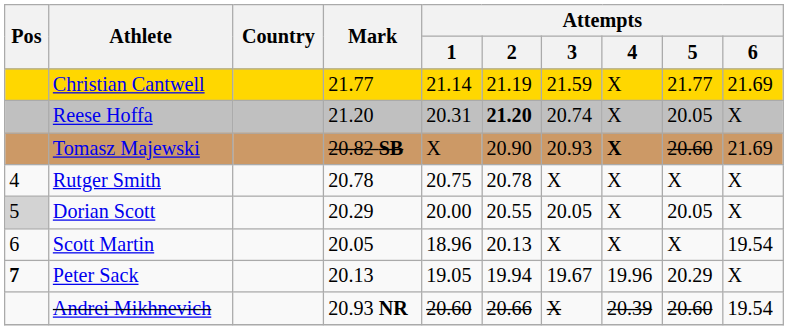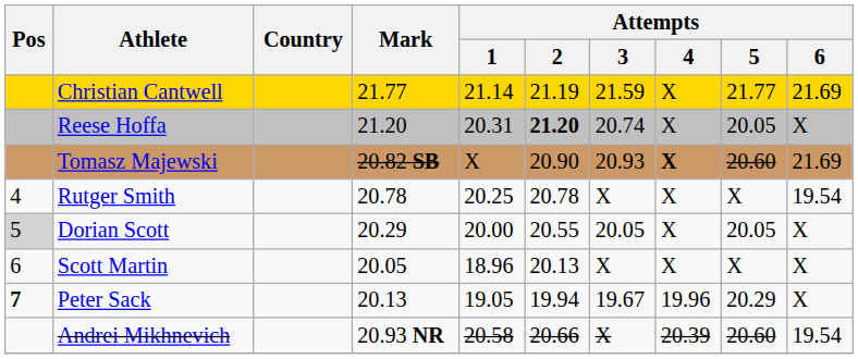 <table class="wikitable" width=70%>
 <tr>
 <th rowspan=2>Pos</th>
 <th rowspan=2>Athlete</th>
 <th rowspan=2>Country</th>
 <th rowspan=2>Mark</th>
 <th colspan=6>Attempts</th>
 </tr>
 <tr>
 <th>1</th>
 <th>2</th>
 <th>3</th>
 <th>4</th>
 <th>5</th>
 <th>6</th>
 </tr>
 <tr bgcolor=gold>
 <td></td>
 <td><a href='#'>Christian Cantwell</a></td>
 <td></td>
 <td>21.77</td>
 <td>21.14</td>
 <td>21.19</td>
 <td>21.59</td>
 <td>X</td>
 <td>21.77</td>
 <td>21.69</td>
 </tr>
 <tr bgcolor=silver>
 <td></td>
 <td><a href='#'>Reese Hoffa</a></td>
 <td></td>
 <td>21.20</td>
 <td>20.31</td>
 <td><strong>21.20</strong></td>
 <td>20.74</td>
 <td>X</td>
 <td>20.05</td>
 <td>X</td>
 </tr>
 <tr bgcolor=cc9966>
 <td></td>
 <td><a href='#'>Tomasz Majewski</a></td>
 <td></td>
 <td><s>20.82 <strong>SB</strong> </s></td>
 <td>X</td>
 <td>20.90</td>
 <td>20.93</td>
 <td><strong>X</strong></td>
 <td><s>20.60 </s></td>
 <td>21.69</td>
 </tr>
 <tr>
 <td>4</td>
 <td><a href='#'>Rutger Smith</a></td>
 <td></td>
 <td>20.78</td>
-<td>20.75</td>
+<td>20.25</td>
 <td>20.78</td>
 <td>X</td>
 <td>X</td>
 <td>X</td>
-<td>X</td>
+<td>19.54</td>
 </tr>
 <tr>
 <td style="background: lightgrey;">5</td>
 <td><a href='#'>Dorian Scott</a></td>
 <td></td>
 <td>20.29</td>
 <td>20.00</td>
 <td>20.55</td>
 <td>20.05</td>
 <td>X</td>
 <td>20.05</td>
 <td>X</td>
 </tr>
 <tr>
 <td>6</td>
 <td><a href='#'>Scott Martin</a></td>
 <td></td>
 <td>20.05</td>
 <td>18.96</td>
 <td>20.13</td>
 <td>X</td>
 <td>X</td>
 <td>X</td>
-<td>19.54</td>
+<td>X</td>
 </tr>
 <tr>
 <td><strong>7</strong></td>
 <td><a href='#'>Peter Sack</a></td>
 <td></td>
 <td>20.13</td>
 <td>19.05</td>
 <td>19.94</td>
 <td>19.67</td>
 <td>19.96</td>
 <td>20.29</td>
 <td>X</td>
 </tr>
 <tr>
 <td></td>
 <td><s><a href='#'>Andrei Mikhnevich</a></s></td>
 <td><s></s></td>
 <td>20.93 <strong>NR</strong></td>
-<td><s>20.60 </s></td>
+<td><s>20.58 </s></td>
 <td><s>20.66 </s></td>
 <td><s>X </s></td>
 <td><s>20.39 </s></td>
 <td><s>20.60 </s></td>
 <td>19.54</td>
 </tr>
 <tr>
 </tr>
 </table>
